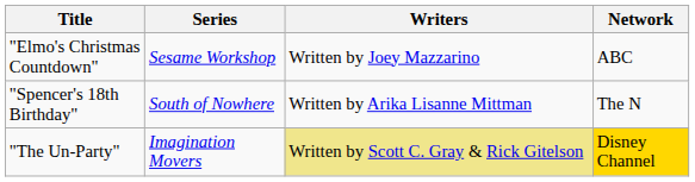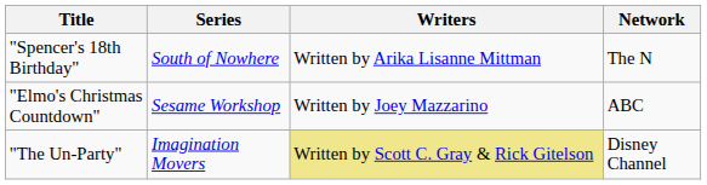 <table class="wikitable" width="100%">
 <tr>
 <th width="120">Title</th>
 <th width="120">Series</th>
 <th>Writers</th>
 <th width="80">Network</th>
 </tr>
 <tr>
+<td>"Spencer's 18th Birthday"</td>
+<td><em><a href='#'>South of Nowhere</a></em></td>
+<td>Written by <a href='#'>Arika Lisanne Mittman</a></td>
+<td>The N</td>
+</tr>
+<tr>
 <td>"Elmo's Christmas Countdown"</td>
 <td><em><a href='#'>Sesame Workshop</a></em></td>
 <td>Written by <a href='#'>Joey Mazzarino</a></td>
 <td>ABC</td>
 </tr>
 <tr>
-<td>"Spencer's 18th Birthday"</td>
-<td><em><a href='#'>South of Nowhere</a></em></td>
-<td>Written by <a href='#'>Arika Lisanne Mittman</a></td>
-<td>The N</td>
-</tr>
-<tr>
 <td>"The Un-Party"</td>
 <td><em><a href='#'>Imagination Movers</a></em></td>
 <td style="background: khaki;">Written by <a href='#'>Scott C. Gray</a> & <a href='#'>Rick Gitelson</a></td>
-<td style="background: gold;">Disney Channel</td>
+<td>Disney Channel</td>
 </tr>
 </table>
